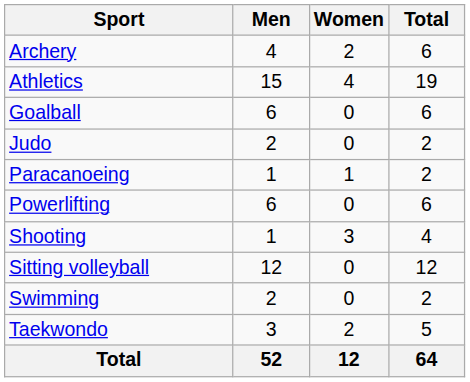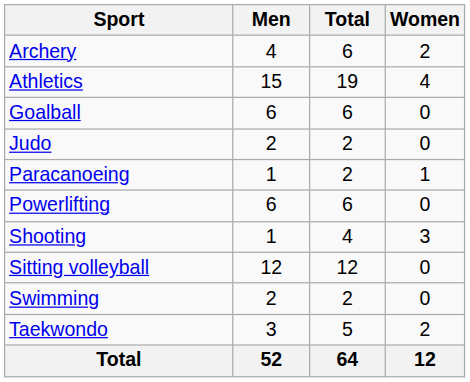 <table class="wikitable sortable" style="text-align:center;">
 <tr>
 <th width=180>Sport</th>
 <th width=55>Men</th>
+<th width=55>Total</th>
 <th width=55>Women</th>
-<th width=55>Total</th>
 </tr>
 <tr>
 <td align=left><a href='#'>Archery</a></td>
 <td>4</td>
+<td>6</td>
 <td>2</td>
-<td>6</td>
 </tr>
 <tr>
 <td align=left><a href='#'>Athletics</a></td>
 <td>15</td>
+<td>19</td>
 <td>4</td>
-<td>19</td>
 </tr>
 <tr>
 <td align=left><a href='#'>Goalball</a></td>
 <td>6</td>
+<td>6</td>
 <td>0</td>
-<td>6</td>
 </tr>
 <tr>
 <td align=left><a href='#'>Judo</a></td>
 <td>2</td>
+<td>2</td>
 <td>0</td>
-<td>2</td>
 </tr>
 <tr>
 <td align=left><a href='#'>Paracanoeing</a></td>
 <td>1</td>
+<td>2</td>
 <td>1</td>
-<td>2</td>
 </tr>
 <tr>
 <td align=left><a href='#'>Powerlifting</a></td>
 <td>6</td>
+<td>6</td>
 <td>0</td>
-<td>6</td>
 </tr>
 <tr>
 <td align=left><a href='#'>Shooting</a></td>
 <td>1</td>
+<td>4</td>
 <td>3</td>
-<td>4</td>
 </tr>
 <tr>
 <td align=left><a href='#'>Sitting volleyball</a></td>
 <td>12</td>
+<td>12</td>
 <td>0</td>
-<td>12</td>
 </tr>
 <tr>
 <td align=left><a href='#'>Swimming</a></td>
 <td>2</td>
+<td>2</td>
 <td>0</td>
-<td>2</td>
 </tr>
 <tr>
 <td align=left><a href='#'>Taekwondo</a></td>
 <td>3</td>
+<td>5</td>
 <td>2</td>
-<td>5</td>
 </tr>
 <tr>
 <th>Total</th>
 <th>52</th>
+<th>64</th>
 <th>12</th>
-<th>64</th>
 </tr>
 </table>
